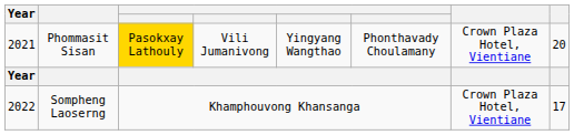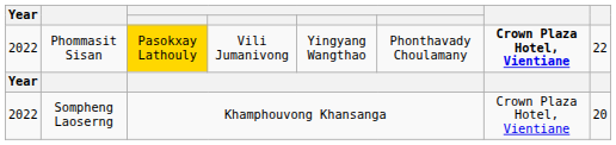 <table class="wikitable sortable" style="font-size: 95%; text-align:center">
 <tr>
 <th rowspan="2">Year</th>
 <th rowspan="2"></th>
 <th colspan="4"></th>
 <th rowspan="2"></th>
 <th rowspan="2"></th>
 </tr>
 <tr>
 <th></th>
 <th></th>
 <th></th>
 <th></th>
 </tr>
 <tr>
-<td>2021</td>
+<td>2022</td>
 <td>Phommasit Sisan</td>
 <td style="background: gold;">Pasokxay Lathouly</td>
 <td>Vili Jumanivong</td>
 <td>Yingyang Wangthao</td>
 <td>Phonthavady Choulamany</td>
-<td>Crown Plaza Hotel, <a href='#'>Vientiane</a></td>
-<td>20</td>
+<td><strong>Crown Plaza Hotel, <a href='#'>Vientiane</a></strong></td>
+<td>22</td>
 </tr>
 <tr>
 <th>Year</th>
 <th></th>
 <th colspan="4"></th>
 <th></th>
 <th></th>
 </tr>
 <tr>
 <td>2022</td>
 <td>Sompheng Laoserng</td>
 <td colspan="4">Khamphouvong Khansanga</td>
 <td>Crown Plaza Hotel, <a href='#'>Vientiane</a></td>
-<td>17</td>
+<td>20</td>
 </tr>
 </table>
